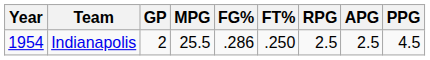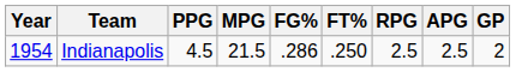 <table class="wikitable sortable" style="font-size:95%; text-align:right;">
 <tr>
 <th>Year</th>
 <th>Team</th>
-<th>GP</th>
+<th>PPG</th>
 <th>MPG</th>
 <th>FG%</th>
 <th>FT%</th>
 <th>RPG</th>
 <th>APG</th>
-<th>PPG</th>
+<th>GP</th>
 </tr>
 <tr>
 <td style="text-align:left;"><a href='#'>1954</a></td>
 <td style="text-align:left;"><a href='#'>Indianapolis</a></td>
-<td>2</td>
-<td>25.5</td>
+<td>4.5</td>
+<td>21.5</td>
 <td>.286</td>
 <td>.250</td>
 <td>2.5</td>
 <td>2.5</td>
-<td>4.5</td>
+<td>2</td>
 </tr>
 </table>
